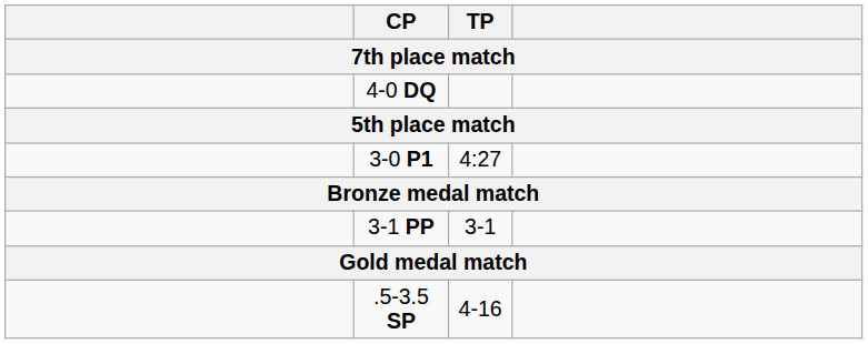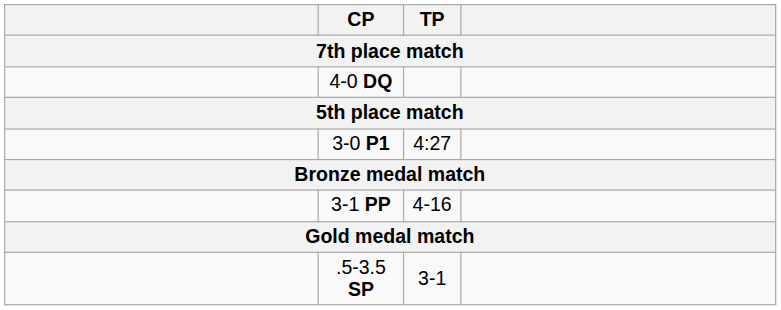 <table class="wikitable" style="text-align: center;" |>
 <tr>
 <th width="250"></th>
 <th width="62">CP</th>
 <th width="40">TP</th>
 <th width="250"></th>
 </tr>
 <tr>
 <th colspan="5">7th place match</th>
 </tr>
 <tr>
 <td style="text-align:left;"><strong></strong></td>
 <td>4-0 <strong>DQ</strong></td>
 <td></td>
 <td style="text-align:left;"></td>
 </tr>
 <tr>
 <th colspan="5">5th place match</th>
 </tr>
 <tr>
 <td style="text-align:left;"><strong></strong></td>
 <td>3-0 <strong>P1</strong></td>
 <td>4:27</td>
 <td style="text-align:left;"></td>
 </tr>
 <tr>
 <th colspan="5">Bronze medal match</th>
 </tr>
 <tr>
 <td style="text-align:left;"><strong></strong></td>
 <td>3-1 <strong>PP</strong></td>
-<td>3-1</td>
+<td>4-16</td>
 <td style="text-align:left;"></td>
 </tr>
 <tr>
 <th colspan="5">Gold medal match</th>
 </tr>
 <tr>
 <td style="text-align:left;"></td>
 <td>.5-3.5 <strong>SP</strong></td>
-<td>4-16</td>
+<td>3-1</td>
 <td style="text-align:left;"><strong></strong></td>
 </tr>
 </table>
